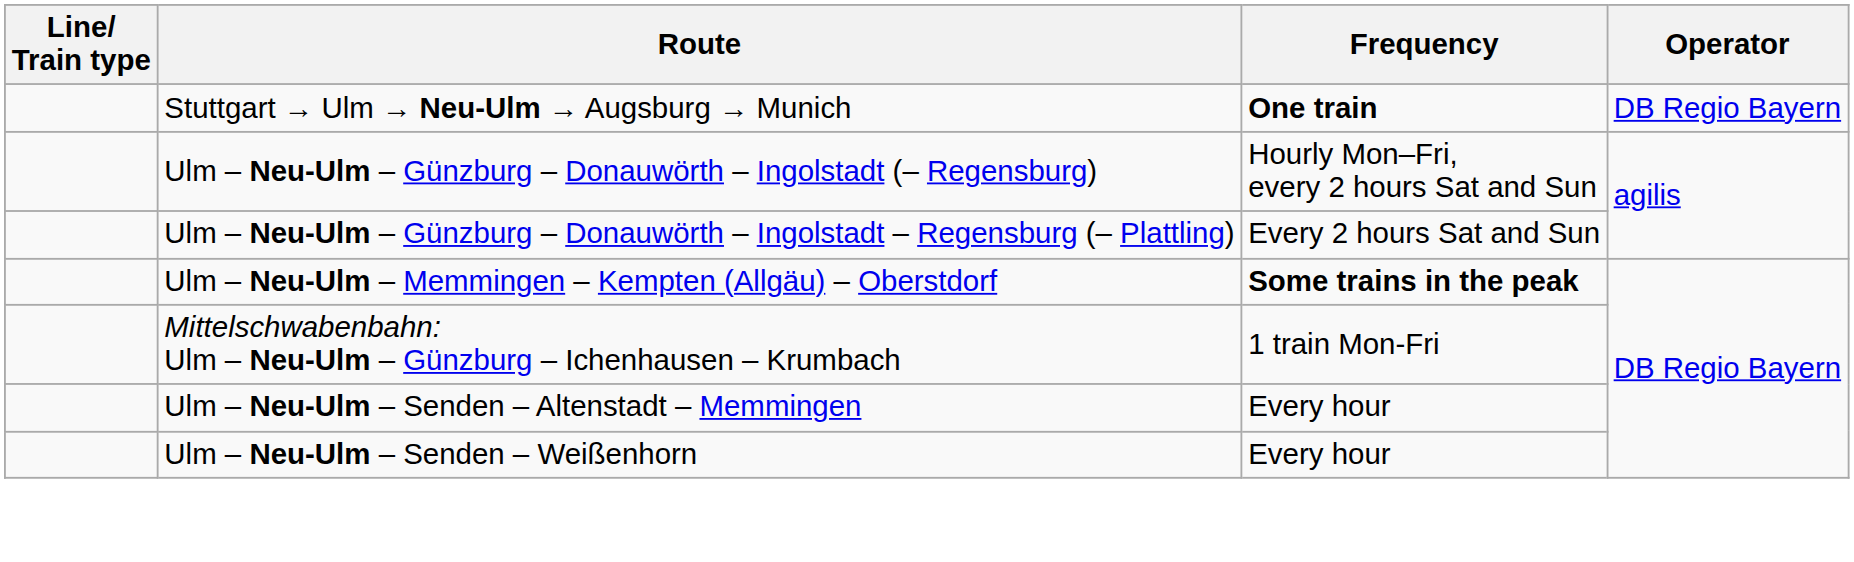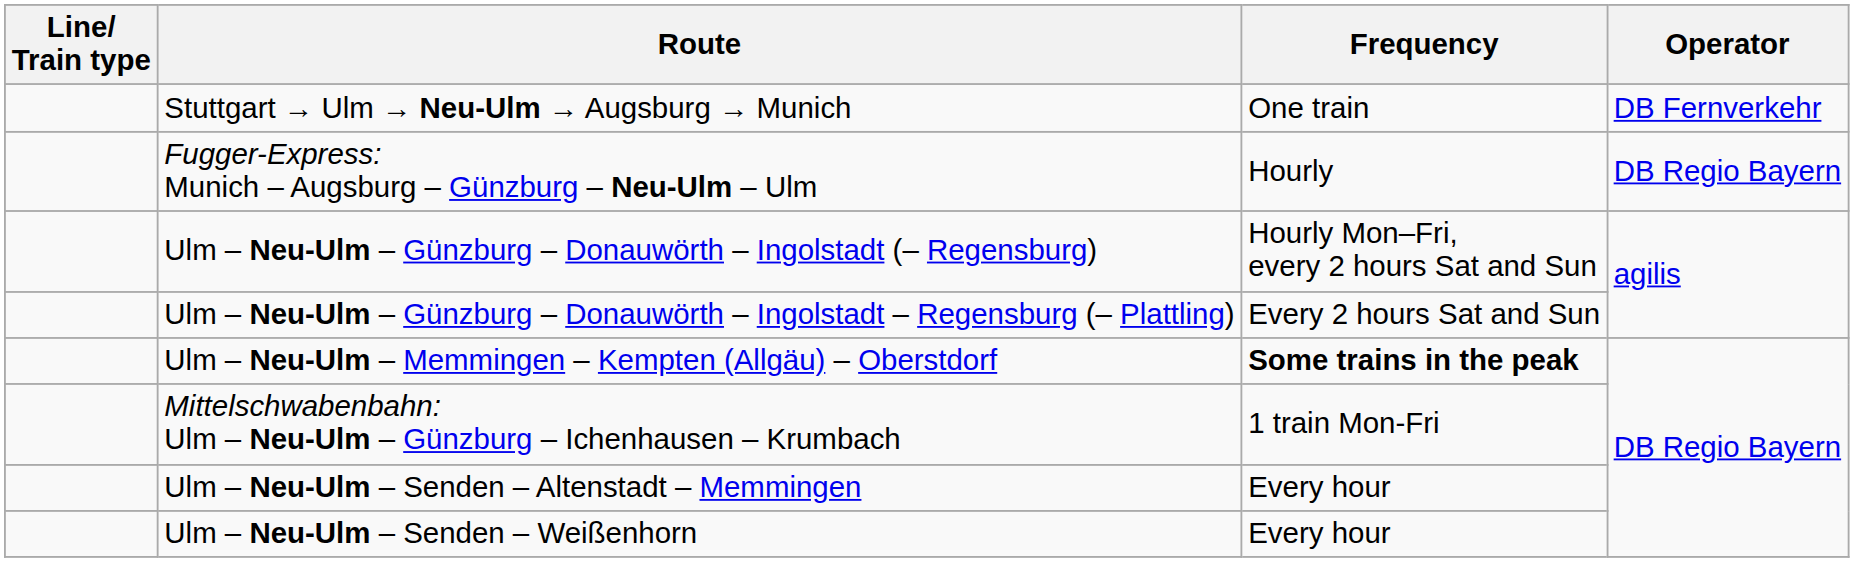 <table class="wikitable">
 <tr class="hintergrundfarbe6">
 <th>Line/<br>Train type</th>
 <th>Route</th>
 <th>Frequency</th>
 <th>Operator</th>
 </tr>
 <tr>
 <td align="center"></td>
 <td>Stuttgart → Ulm → <strong>Neu-Ulm</strong> → Augsburg → Munich</td>
-<td><strong>One train</strong></td>
+<td>One train</td>
+<td><a href='#'>DB Fernverkehr</a></td>
+</tr>
+<tr>
+<td align="center"></td>
+<td><em>Fugger-Express:</em><br>Munich – Augsburg – <a href='#'>Günzburg</a> – <strong>Neu-Ulm</strong> – Ulm</td>
+<td>Hourly</td>
 <td><a href='#'>DB Regio Bayern</a></td>
 </tr>
 <tr>
 <td align="center"></td>
 <td>Ulm – <strong>Neu-Ulm</strong> – <a href='#'>Günzburg</a> – <a href='#'>Donauwörth</a> – <a href='#'>Ingolstadt</a> (– <a href='#'>Regensburg</a>)</td>
 <td>Hourly Mon–Fri,<br>every 2 hours Sat and Sun</td>
 <td rowspan="2"><a href='#'>agilis</a></td>
 </tr>
 <tr>
 <td align="center"></td>
 <td>Ulm – <strong>Neu-Ulm</strong> – <a href='#'>Günzburg</a> – <a href='#'>Donauwörth</a> – <a href='#'>Ingolstadt</a> – <a href='#'>Regensburg</a> (– <a href='#'>Plattling</a>)</td>
 <td>Every 2 hours Sat and Sun</td>
 </tr>
 <tr>
 <td align="center"></td>
 <td>Ulm – <strong>Neu-Ulm</strong> – <a href='#'>Memmingen</a> – <a href='#'>Kempten (Allgäu)</a> – <a href='#'>Oberstdorf</a></td>
 <td><strong>Some trains in the peak</strong></td>
 <td rowspan="5"><a href='#'>DB Regio Bayern</a></td>
 </tr>
 <tr>
 <td align="center"></td>
 <td><em>Mittelschwabenbahn:</em><br>Ulm – <strong>Neu-Ulm</strong> – <a href='#'>Günzburg</a> – Ichenhausen – Krumbach</td>
 <td>1 train Mon-Fri</td>
 </tr>
 <tr>
 <td align="center"></td>
 <td>Ulm – <strong>Neu-Ulm</strong> – Senden – Altenstadt – <a href='#'>Memmingen</a></td>
 <td>Every hour</td>
 </tr>
 <tr>
 <td align="center"></td>
 <td>Ulm – <strong>Neu-Ulm</strong> – Senden – Weißenhorn</td>
 <td>Every hour</td>
 </tr>
 </table>
